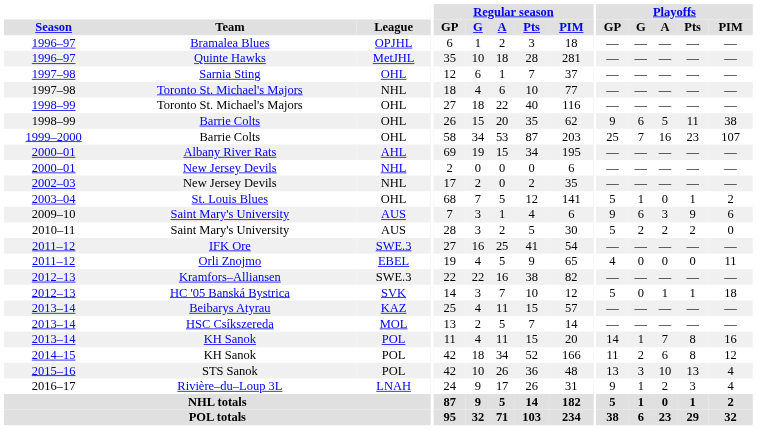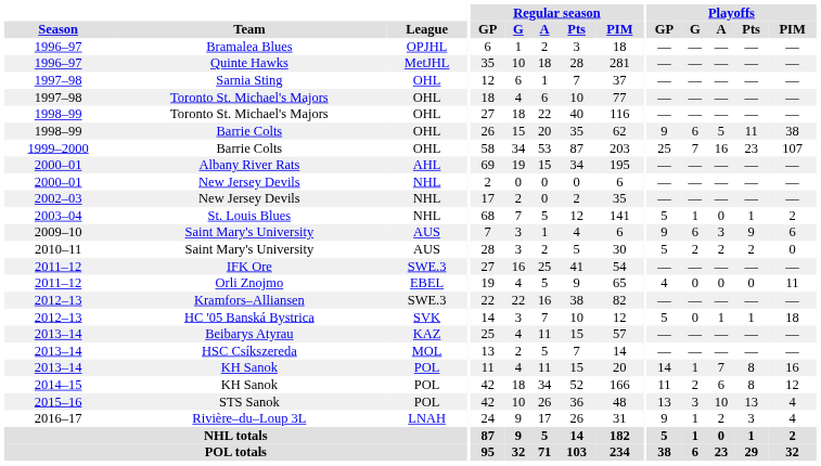 <table border="0" cellpadding="1" cellspacing="0" style="text-align:center; width:60em">
 <tr bgcolor="#e0e0e0">
 <th colspan="3" bgcolor="#ffffff"></th>
 <th rowspan="100" bgcolor="#ffffff"></th>
 <th colspan="5"><a href='#'>Regular season</a></th>
 <th rowspan="100" bgcolor="#ffffff"></th>
 <th colspan="5"><a href='#'>Playoffs</a></th>
 </tr>
 <tr bgcolor="#e0e0e0">
 <th><a href='#'>Season</a></th>
 <th>Team</th>
 <th>League</th>
 <th>GP</th>
 <th><a href='#'>G</a></th>
 <th><a href='#'>A</a></th>
 <th><a href='#'>Pts</a></th>
 <th><a href='#'>PIM</a></th>
 <th>GP</th>
 <th>G</th>
 <th>A</th>
 <th>Pts</th>
 <th>PIM</th>
 </tr>
 <tr>
 <td><a href='#'>1996–97</a></td>
 <td><a href='#'>Bramalea Blues</a></td>
 <td><a href='#'>OPJHL</a></td>
 <td>6</td>
 <td>1</td>
 <td>2</td>
 <td>3</td>
 <td>18</td>
 <td>—</td>
 <td>—</td>
 <td>—</td>
 <td>—</td>
 <td>—</td>
 </tr>
 <tr bgcolor="#f0f0f0">
 <td><a href='#'>1996–97</a></td>
 <td><a href='#'>Quinte Hawks</a></td>
 <td><a href='#'>MetJHL</a></td>
 <td>35</td>
 <td>10</td>
 <td>18</td>
 <td>28</td>
 <td>281</td>
 <td>—</td>
 <td>—</td>
 <td>—</td>
 <td>—</td>
 <td>—</td>
 </tr>
 <tr>
 <td><a href='#'>1997–98</a></td>
 <td><a href='#'>Sarnia Sting</a></td>
 <td><a href='#'>OHL</a></td>
 <td>12</td>
 <td>6</td>
 <td>1</td>
 <td>7</td>
 <td>37</td>
 <td>—</td>
 <td>—</td>
 <td>—</td>
 <td>—</td>
 <td>—</td>
 </tr>
 <tr bgcolor="#f0f0f0">
 <td>1997–98</td>
 <td><a href='#'>Toronto St. Michael's Majors</a></td>
-<td>NHL</td>
+<td>OHL</td>
 <td>18</td>
 <td>4</td>
 <td>6</td>
 <td>10</td>
 <td>77</td>
 <td>—</td>
 <td>—</td>
 <td>—</td>
 <td>—</td>
 <td>—</td>
 </tr>
 <tr>
 <td><a href='#'>1998–99</a></td>
 <td>Toronto St. Michael's Majors</td>
 <td>OHL</td>
 <td>27</td>
 <td>18</td>
 <td>22</td>
 <td>40</td>
 <td>116</td>
 <td>—</td>
 <td>—</td>
 <td>—</td>
 <td>—</td>
 <td>—</td>
 </tr>
 <tr bgcolor="#f0f0f0">
 <td>1998–99</td>
 <td><a href='#'>Barrie Colts</a></td>
 <td>OHL</td>
 <td>26</td>
 <td>15</td>
 <td>20</td>
 <td>35</td>
 <td>62</td>
 <td>9</td>
 <td>6</td>
 <td>5</td>
 <td>11</td>
 <td>38</td>
 </tr>
 <tr>
 <td><a href='#'>1999–2000</a></td>
 <td>Barrie Colts</td>
 <td>OHL</td>
 <td>58</td>
 <td>34</td>
 <td>53</td>
 <td>87</td>
 <td>203</td>
 <td>25</td>
 <td>7</td>
 <td>16</td>
 <td>23</td>
 <td>107</td>
 </tr>
 <tr bgcolor="#f0f0f0">
 <td><a href='#'>2000–01</a></td>
 <td><a href='#'>Albany River Rats</a></td>
 <td><a href='#'>AHL</a></td>
 <td>69</td>
 <td>19</td>
 <td>15</td>
 <td>34</td>
 <td>195</td>
 <td>—</td>
 <td>—</td>
 <td>—</td>
 <td>—</td>
 <td>—</td>
 </tr>
 <tr>
 <td><a href='#'>2000–01</a></td>
 <td><a href='#'>New Jersey Devils</a></td>
 <td><a href='#'>NHL</a></td>
 <td>2</td>
 <td>0</td>
 <td>0</td>
 <td>0</td>
 <td>6</td>
 <td>—</td>
 <td>—</td>
 <td>—</td>
 <td>—</td>
 <td>—</td>
 </tr>
 <tr bgcolor="#f0f0f0">
 <td><a href='#'>2002–03</a></td>
 <td>New Jersey Devils</td>
 <td>NHL</td>
 <td>17</td>
 <td>2</td>
 <td>0</td>
 <td>2</td>
 <td>35</td>
 <td>—</td>
 <td>—</td>
 <td>—</td>
 <td>—</td>
 <td>—</td>
 </tr>
 <tr>
 <td><a href='#'>2003–04</a></td>
 <td><a href='#'>St. Louis Blues</a></td>
-<td>OHL</td>
+<td>NHL</td>
 <td>68</td>
 <td>7</td>
 <td>5</td>
 <td>12</td>
 <td>141</td>
 <td>5</td>
 <td>1</td>
 <td>0</td>
 <td>1</td>
 <td>2</td>
 </tr>
 <tr bgcolor="#f0f0f0">
 <td>2009–10</td>
 <td><a href='#'>Saint Mary's University</a></td>
 <td><a href='#'>AUS</a></td>
 <td>7</td>
 <td>3</td>
 <td>1</td>
 <td>4</td>
 <td>6</td>
 <td>9</td>
 <td>6</td>
 <td>3</td>
 <td>9</td>
 <td>6</td>
 </tr>
 <tr>
 <td>2010–11</td>
 <td>Saint Mary's University</td>
 <td>AUS</td>
 <td>28</td>
 <td>3</td>
 <td>2</td>
 <td>5</td>
 <td>30</td>
 <td>5</td>
 <td>2</td>
 <td>2</td>
 <td>2</td>
 <td>0</td>
 </tr>
 <tr bgcolor="#f0f0f0">
 <td><a href='#'>2011–12</a></td>
 <td><a href='#'>IFK Ore</a></td>
 <td><a href='#'>SWE.3</a></td>
 <td>27</td>
 <td>16</td>
 <td>25</td>
 <td>41</td>
 <td>54</td>
 <td>—</td>
 <td>—</td>
 <td>—</td>
 <td>—</td>
 <td>—</td>
 </tr>
 <tr>
 <td><a href='#'>2011–12</a></td>
 <td><a href='#'>Orli Znojmo</a></td>
 <td><a href='#'>EBEL</a></td>
 <td>19</td>
 <td>4</td>
 <td>5</td>
 <td>9</td>
 <td>65</td>
 <td>4</td>
 <td>0</td>
 <td>0</td>
 <td>0</td>
 <td>11</td>
 </tr>
 <tr bgcolor="#f0f0f0">
 <td><a href='#'>2012–13</a></td>
 <td><a href='#'>Kramfors–Alliansen</a></td>
 <td>SWE.3</td>
 <td>22</td>
 <td>22</td>
 <td>16</td>
 <td>38</td>
 <td>82</td>
 <td>—</td>
 <td>—</td>
 <td>—</td>
 <td>—</td>
 <td>—</td>
 </tr>
 <tr>
 <td><a href='#'>2012–13</a></td>
 <td><a href='#'>HC '05 Banská Bystrica</a></td>
 <td><a href='#'>SVK</a></td>
 <td>14</td>
 <td>3</td>
 <td>7</td>
 <td>10</td>
 <td>12</td>
 <td>5</td>
 <td>0</td>
 <td>1</td>
 <td>1</td>
 <td>18</td>
 </tr>
 <tr bgcolor="#f0f0f0">
 <td><a href='#'>2013–14</a></td>
 <td><a href='#'>Beibarys Atyrau</a></td>
 <td><a href='#'>KAZ</a></td>
 <td>25</td>
 <td>4</td>
 <td>11</td>
 <td>15</td>
 <td>57</td>
 <td>—</td>
 <td>—</td>
 <td>—</td>
 <td>—</td>
 <td>—</td>
 </tr>
 <tr>
 <td><a href='#'>2013–14</a></td>
 <td><a href='#'>HSC Csíkszereda</a></td>
 <td><a href='#'>MOL</a></td>
 <td>13</td>
 <td>2</td>
 <td>5</td>
 <td>7</td>
 <td>14</td>
 <td>—</td>
 <td>—</td>
 <td>—</td>
 <td>—</td>
 <td>—</td>
 </tr>
 <tr bgcolor="#f0f0f0">
 <td><a href='#'>2013–14</a></td>
 <td><a href='#'>KH Sanok</a></td>
 <td><a href='#'>POL</a></td>
 <td>11</td>
 <td>4</td>
 <td>11</td>
 <td>15</td>
 <td>20</td>
 <td>14</td>
 <td>1</td>
 <td>7</td>
 <td>8</td>
 <td>16</td>
 </tr>
 <tr>
 <td><a href='#'>2014–15</a></td>
 <td>KH Sanok</td>
 <td>POL</td>
 <td>42</td>
 <td>18</td>
 <td>34</td>
 <td>52</td>
 <td>166</td>
 <td>11</td>
 <td>2</td>
 <td>6</td>
 <td>8</td>
 <td>12</td>
 </tr>
 <tr bgcolor="#f0f0f0">
 <td><a href='#'>2015–16</a></td>
 <td>STS Sanok</td>
 <td>POL</td>
 <td>42</td>
 <td>10</td>
 <td>26</td>
 <td>36</td>
 <td>48</td>
 <td>13</td>
 <td>3</td>
 <td>10</td>
 <td>13</td>
 <td>4</td>
 </tr>
 <tr>
 <td>2016–17</td>
 <td><a href='#'>Rivière–du–Loup 3L</a></td>
 <td><a href='#'>LNAH</a></td>
 <td>24</td>
 <td>9</td>
 <td>17</td>
 <td>26</td>
 <td>31</td>
 <td>9</td>
 <td>1</td>
 <td>2</td>
 <td>3</td>
 <td>4</td>
 </tr>
 <tr bgcolor="#e0e0e0">
 <th colspan="3">NHL totals</th>
 <th>87</th>
 <th>9</th>
 <th>5</th>
 <th>14</th>
 <th>182</th>
 <th>5</th>
 <th>1</th>
 <th>0</th>
 <th>1</th>
 <th>2</th>
 </tr>
 <tr bgcolor="#e0e0e0">
 <th colspan="3">POL totals</th>
 <th>95</th>
 <th>32</th>
 <th>71</th>
 <th>103</th>
 <th>234</th>
 <th>38</th>
 <th>6</th>
 <th>23</th>
 <th>29</th>
 <th>32</th>
 </tr>
 </table>
